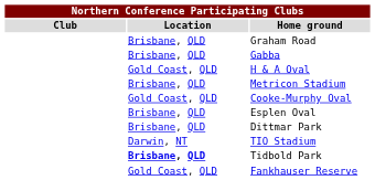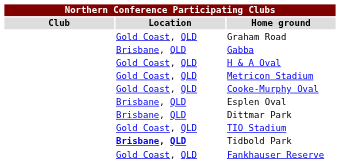 <table class=  style="width:90%; clear:both; margin:1.5em auto; text-align:center;">
 <tr>
 <th colspan=11 style="background:maroon; color:white;">Northern Conference Participating Clubs</th>
 </tr>
 <tr style="text-align:center; background:#ddd;">
 <th width=30%>Club</th>
 <th width=30%>Location</th>
 <th width=30%>Home ground</th>
 </tr>
 <tr>
 <td></td>
-<td><a href='#'>Brisbane</a>, <a href='#'>QLD</a></td>
+<td><a href='#'>Gold Coast</a>, <a href='#'>QLD</a></td>
 <td>Graham Road</td>
 </tr>
 <tr>
 <td></td>
 <td><a href='#'>Brisbane</a>, <a href='#'>QLD</a></td>
 <td><a href='#'>Gabba</a></td>
 </tr>
 <tr>
 <td></td>
 <td><a href='#'>Gold Coast</a>, <a href='#'>QLD</a></td>
 <td><a href='#'>H & A Oval</a></td>
 </tr>
 <tr>
 <td></td>
-<td><a href='#'>Brisbane</a>, <a href='#'>QLD</a></td>
+<td><a href='#'>Gold Coast</a>, <a href='#'>QLD</a></td>
 <td><a href='#'>Metricon Stadium</a></td>
 </tr>
 <tr>
 <td></td>
 <td><a href='#'>Gold Coast</a>, <a href='#'>QLD</a></td>
 <td><a href='#'>Cooke-Murphy Oval</a></td>
 </tr>
 <tr>
 <td></td>
 <td><a href='#'>Brisbane</a>, <a href='#'>QLD</a></td>
 <td>Esplen Oval</td>
 </tr>
 <tr>
 <td></td>
 <td><a href='#'>Brisbane</a>, <a href='#'>QLD</a></td>
 <td>Dittmar Park</td>
 </tr>
 <tr>
 <td></td>
-<td><a href='#'>Darwin</a>, <a href='#'>NT</a></td>
+<td><a href='#'>Gold Coast</a>, <a href='#'>QLD</a></td>
 <td><a href='#'>TIO Stadium</a></td>
 </tr>
 <tr>
 <td></td>
 <td><strong><a href='#'>Brisbane</a>, <a href='#'>QLD</a></strong></td>
 <td>Tidbold Park</td>
 </tr>
 <tr>
 <td></td>
 <td><a href='#'>Gold Coast</a>, <a href='#'>QLD</a></td>
 <td><a href='#'>Fankhauser Reserve</a></td>
 </tr>
 </table>
